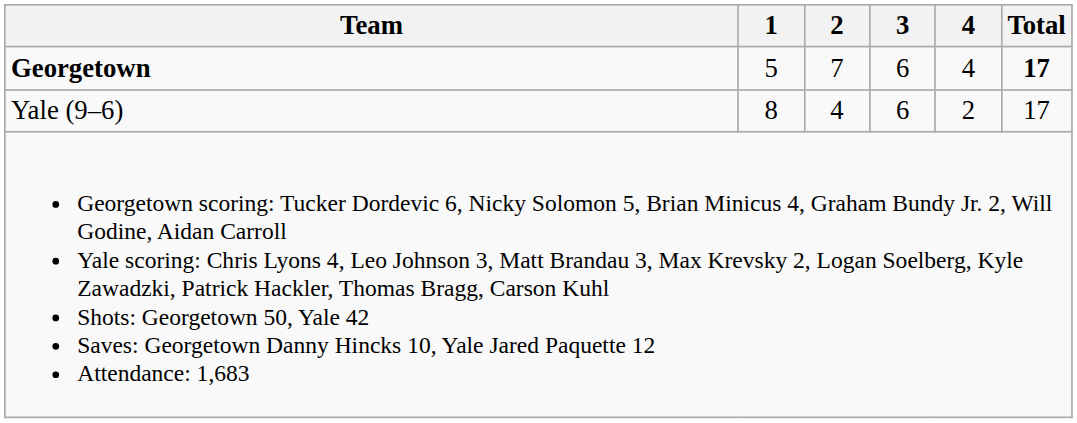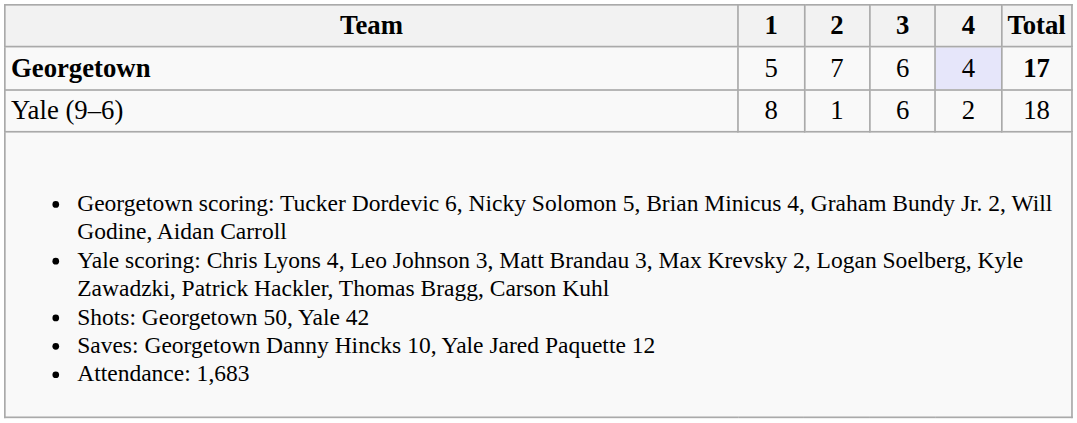 <table class="wikitable" style="text-align:center; max-width:40em">
 <tr>
 <th>Team</th>
 <th style="width:2em">1</th>
 <th style="width:2em">2</th>
 <th style="width:2em">3</th>
 <th style="width:2em">4</th>
 <th style="width:2em">Total</th>
 </tr>
 <tr>
 <td style="text-align:left"><strong>Georgetown</strong></td>
 <td>5</td>
 <td>7</td>
 <td>6</td>
-<td>4</td>
+<td style="background: lavender;">4</td>
 <td><strong>17</strong></td>
 </tr>
 <tr>
 <td style="text-align:left">Yale (9–6)</td>
 <td>8</td>
-<td>4</td>
+<td>1</td>
 <td>6</td>
 <td>2</td>
-<td>17</td>
+<td>18</td>
 </tr>
 <tr>
 <td colspan=6 style="text-align:left; font-size:88%;"><br><ul><li>Georgetown scoring: Tucker Dordevic 6, Nicky Solomon 5, Brian Minicus 4, Graham Bundy Jr. 2, Will Godine, Aidan Carroll</li><li>Yale scoring: Chris Lyons 4, Leo Johnson 3, Matt Brandau 3, Max Krevsky 2, Logan Soelberg, Kyle Zawadzki, Patrick Hackler, Thomas Bragg, Carson Kuhl</li><li>Shots: Georgetown 50, Yale 42</li><li>Saves: Georgetown Danny Hincks 10, Yale Jared Paquette 12</li><li>Attendance: 1,683</li></ul></td>
 </tr>
 </table>
